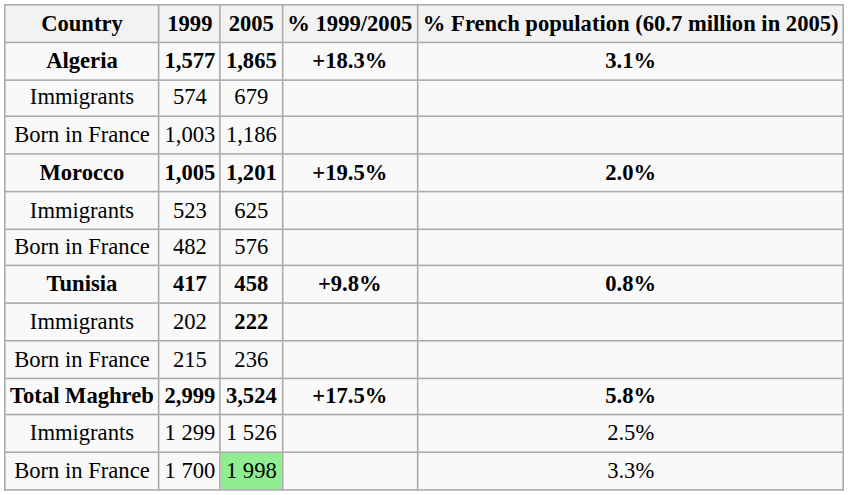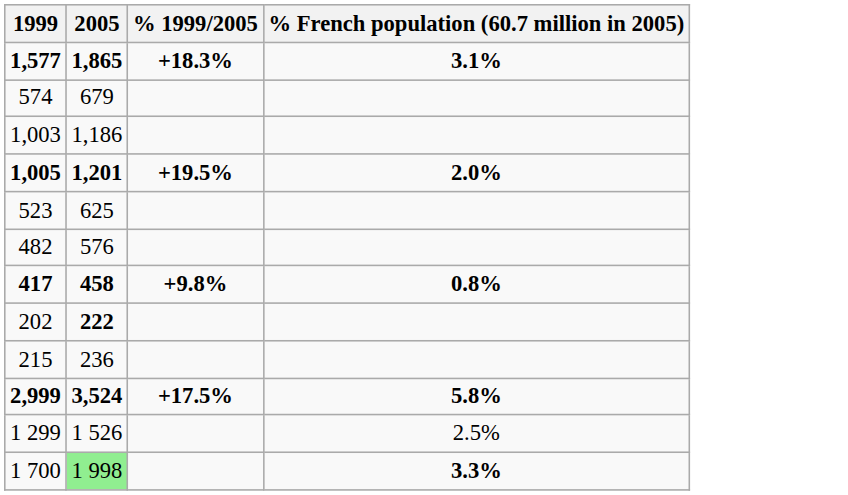 <table class="wikitable sortable mw-collapsible mw-collapsed" style="text-align:center; font-size: 90%">
 <tr>
-<th>Country</th>
 <th>1999</th>
 <th>2005</th>
 <th>% 1999/2005</th>
 <th>% French population (60.7 million in 2005)</th>
 </tr>
 <tr>
-<td><strong>Algeria</strong></td>
 <td><strong>1,577</strong></td>
 <td><strong>1,865</strong></td>
 <td><strong>+18.3%</strong></td>
 <td><strong>3.1%</strong></td>
 </tr>
 <tr>
-<td>Immigrants</td>
 <td>574</td>
 <td>679</td>
 <td></td>
 <td></td>
 </tr>
 <tr>
-<td>Born in France</td>
 <td>1,003</td>
 <td>1,186</td>
 <td></td>
 <td></td>
 </tr>
 <tr>
-<td><strong>Morocco</strong></td>
 <td><strong>1,005</strong></td>
 <td><strong>1,201</strong></td>
 <td><strong>+19.5%</strong></td>
 <td><strong>2.0%</strong></td>
 </tr>
 <tr>
-<td>Immigrants</td>
 <td>523</td>
 <td>625</td>
 <td></td>
 <td></td>
 </tr>
 <tr>
-<td>Born in France</td>
 <td>482</td>
 <td>576</td>
 <td></td>
 <td></td>
 </tr>
 <tr>
-<td><strong>Tunisia</strong></td>
 <td><strong>417</strong></td>
 <td><strong>458</strong></td>
 <td><strong>+9.8%</strong></td>
 <td><strong>0.8%</strong></td>
 </tr>
 <tr>
-<td>Immigrants</td>
 <td>202</td>
 <td><strong>222</strong></td>
 <td></td>
 <td></td>
 </tr>
 <tr>
-<td>Born in France</td>
 <td>215</td>
 <td>236</td>
 <td></td>
 <td></td>
 </tr>
 <tr>
-<td><strong>Total Maghreb</strong></td>
 <td><strong>2,999</strong></td>
 <td><strong>3,524</strong></td>
 <td><strong>+17.5%</strong></td>
 <td><strong>5.8%</strong></td>
 </tr>
 <tr>
-<td>Immigrants</td>
 <td>1 299</td>
 <td>1 526</td>
 <td></td>
 <td>2.5%</td>
 </tr>
 <tr>
-<td>Born in France</td>
 <td>1 700</td>
 <td style="background: lightgreen;">1 998</td>
 <td></td>
-<td>3.3%</td>
+<td><strong>3.3%</strong></td>
 </tr>
 </table>
